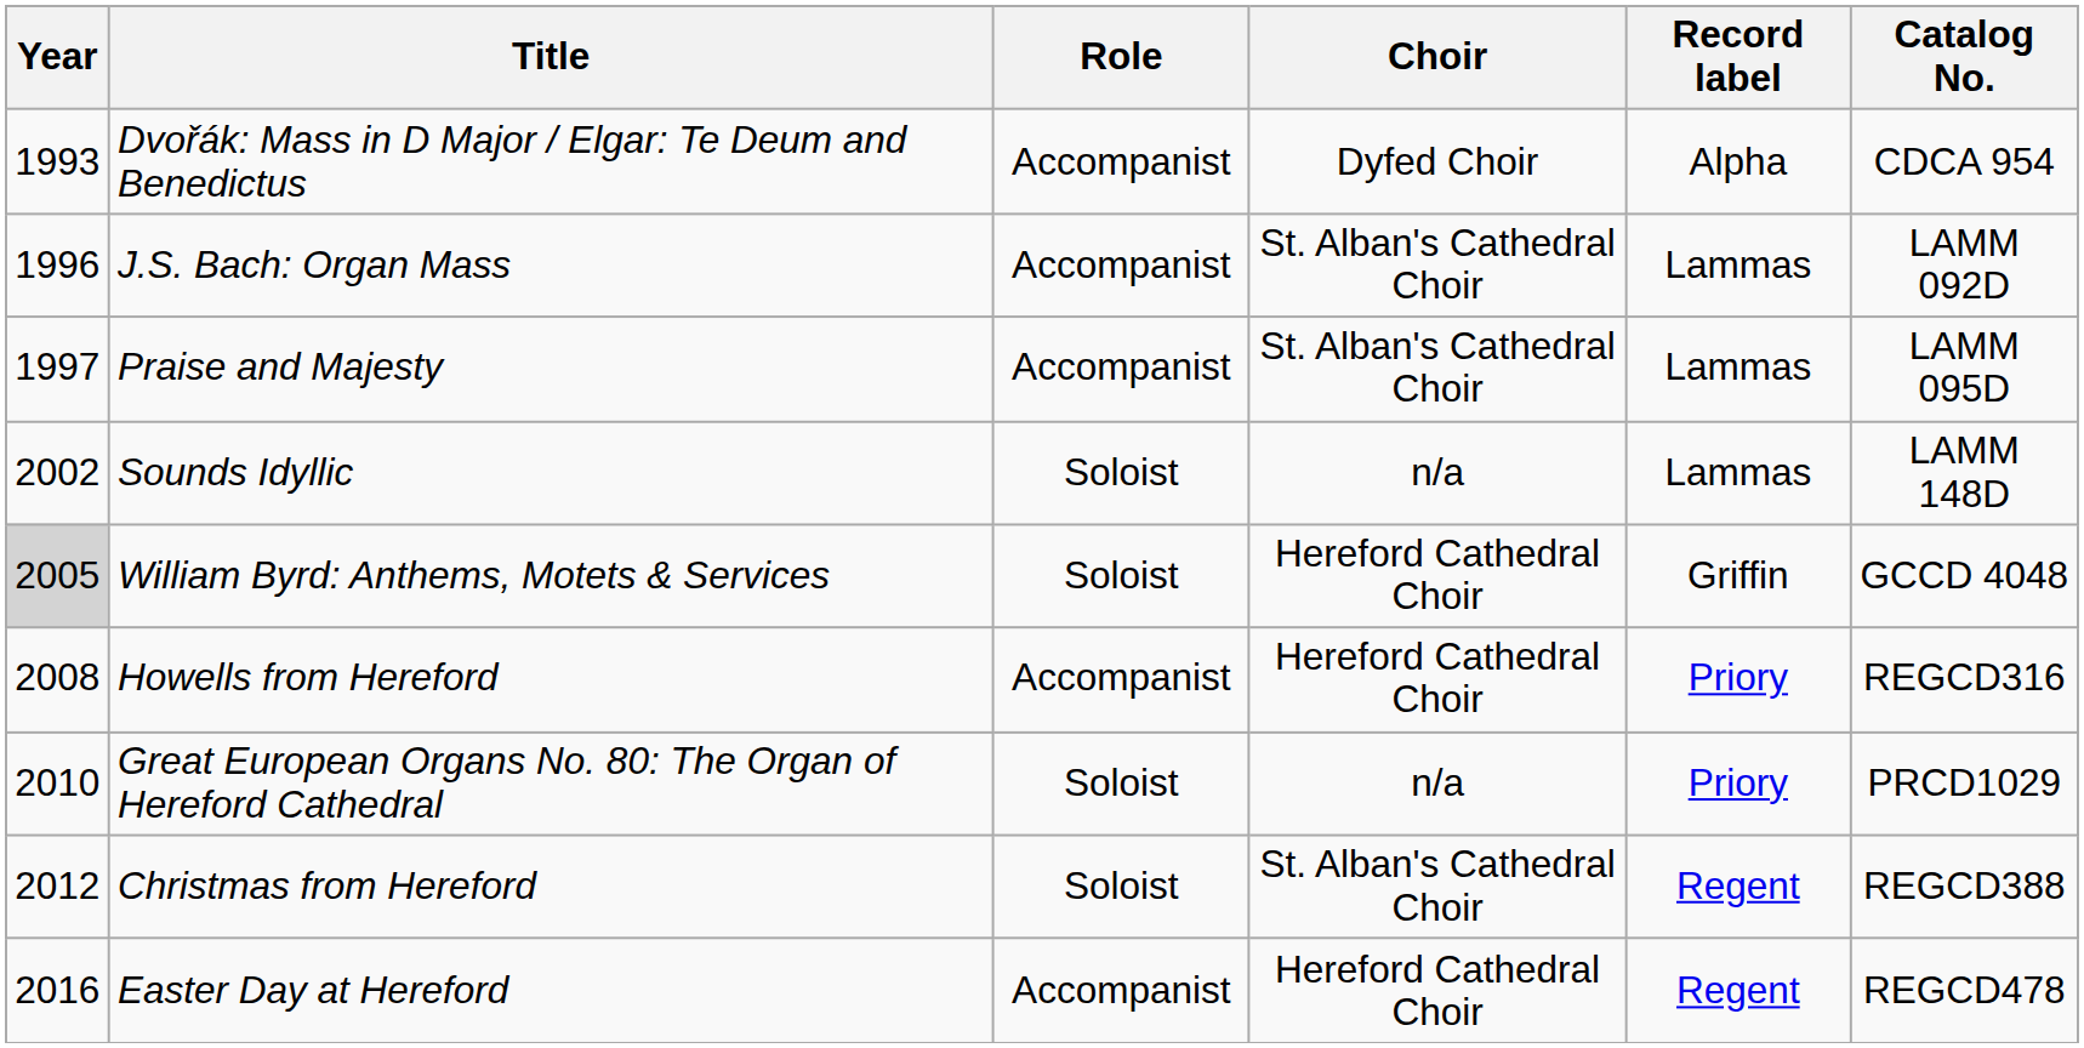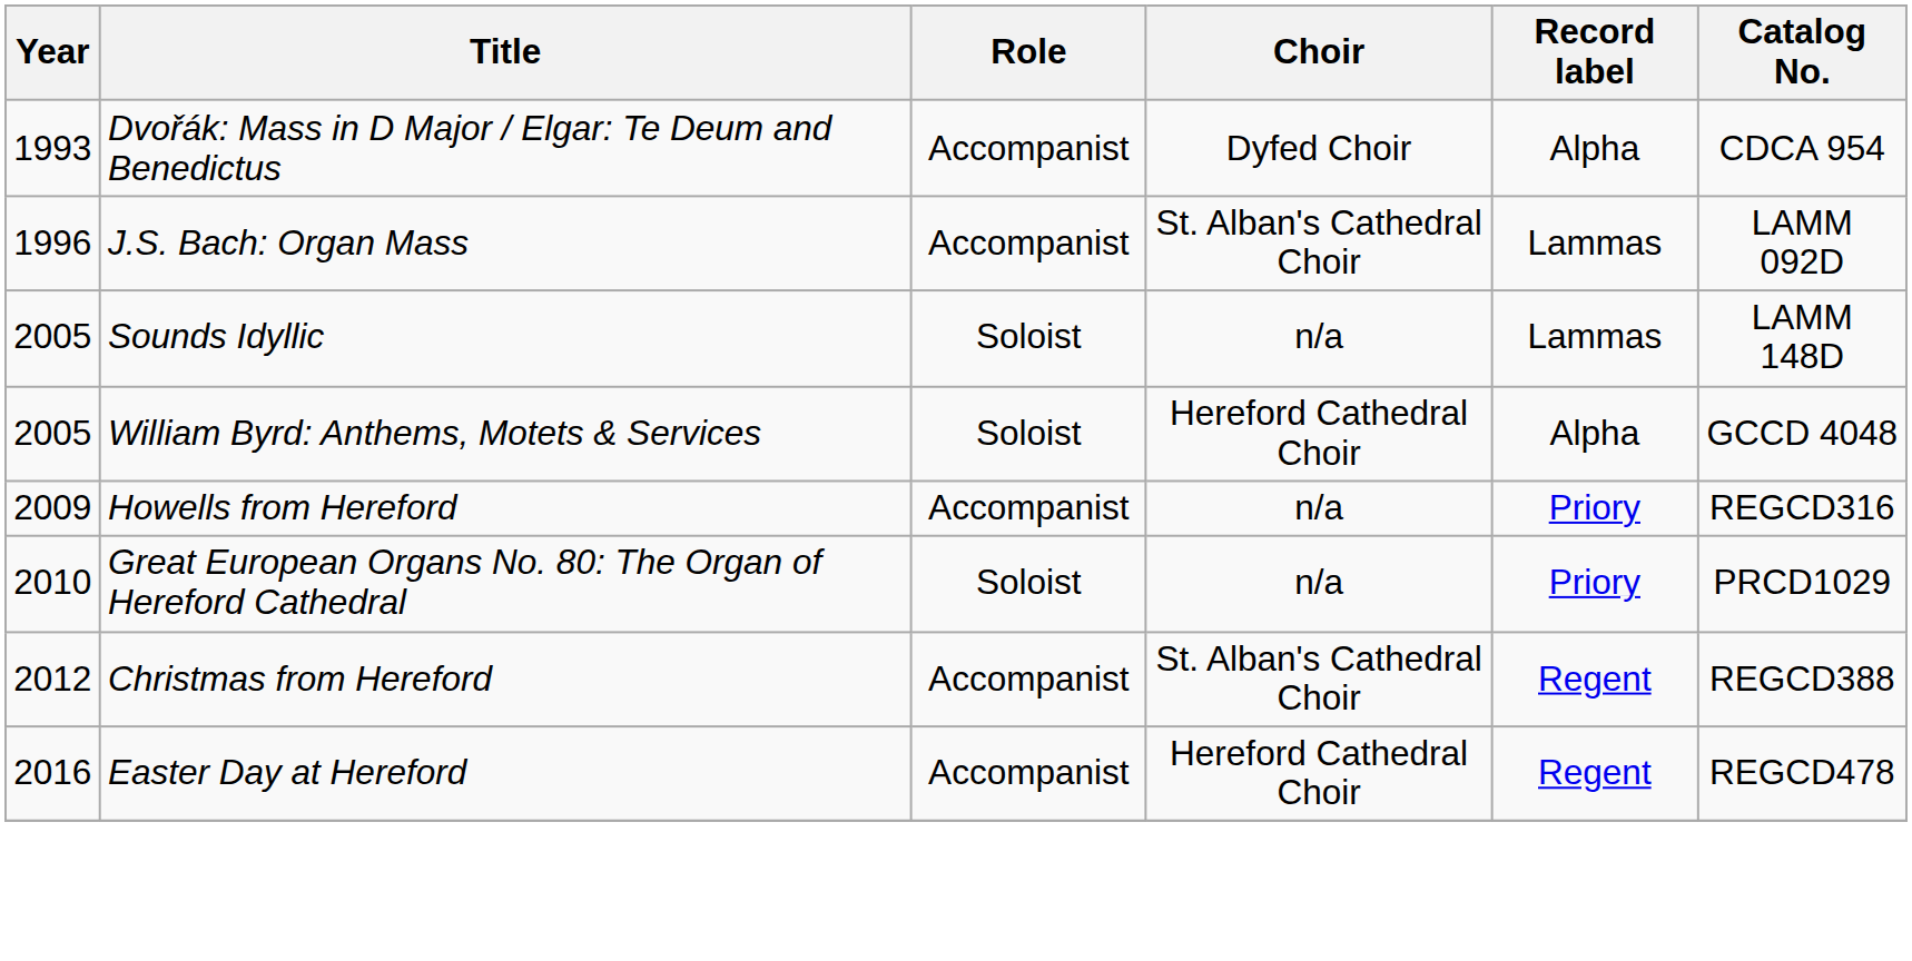 <table class="wikitable sortable">
 <tr>
 <th scope=col>Year</th>
 <th scope=col>Title</th>
 <th scope=col style="width: 100px;">Role</th>
 <th scope=col style="width: 150px;">Choir</th>
 <th scope=col>Record label</th>
 <th scope=col>Catalog No.</th>
 </tr>
 <tr>
 <td>1993</td>
 <td><em>Dvořák: Mass in D Major / Elgar: Te Deum and Benedictus</em></td>
 <td align=center>Accompanist</td>
 <td align=center>Dyfed Choir</td>
 <td align=center>Alpha</td>
 <td align=center>CDCA 954</td>
 </tr>
 <tr>
 <td>1996</td>
 <td><em>J.S. Bach: Organ Mass</em></td>
 <td align=center>Accompanist</td>
 <td align=center>St. Alban's Cathedral Choir</td>
 <td align=center>Lammas</td>
 <td align=center>LAMM 092D</td>
 </tr>
 <tr>
-<td>1997</td>
-<td><em>Praise and Majesty</em></td>
-<td align=center>Accompanist</td>
-<td align=center>St. Alban's Cathedral Choir</td>
-<td align=center>Lammas</td>
-<td align=center>LAMM 095D</td>
-</tr>
-<tr>
-<td>2002</td>
+<td>2005</td>
 <td><em>Sounds Idyllic</em></td>
 <td align=center>Soloist</td>
 <td align=center>n/a</td>
 <td align=center>Lammas</td>
 <td align=center>LAMM 148D</td>
 </tr>
 <tr>
-<td style="background: lightgrey;">2005</td>
+<td>2005</td>
 <td><em>William Byrd: Anthems, Motets & Services</em></td>
 <td align=center>Soloist</td>
 <td align=center>Hereford Cathedral Choir</td>
-<td align=center>Griffin</td>
+<td align=center>Alpha</td>
 <td align=center>GCCD 4048</td>
 </tr>
 <tr>
-<td>2008</td>
+<td>2009</td>
 <td><em>Howells from Hereford</em></td>
 <td align=center>Accompanist</td>
-<td align=center>Hereford Cathedral Choir</td>
+<td align=center>n/a</td>
 <td align=center><a href='#'>Priory</a></td>
 <td align=center>REGCD316</td>
 </tr>
 <tr>
 <td>2010</td>
 <td><em>Great European Organs No. 80: The Organ of Hereford Cathedral</em></td>
 <td align=center>Soloist</td>
 <td align=center>n/a</td>
 <td align=center><a href='#'>Priory</a></td>
 <td align=center>PRCD1029</td>
 </tr>
 <tr>
 <td>2012</td>
 <td><em>Christmas from Hereford</em></td>
-<td align=center>Soloist</td>
+<td align=center>Accompanist</td>
 <td align=center>St. Alban's Cathedral Choir</td>
 <td align=center><a href='#'>Regent</a></td>
 <td align=center>REGCD388</td>
 </tr>
 <tr>
 <td>2016</td>
 <td><em>Easter Day at Hereford</em></td>
 <td align=center>Accompanist</td>
 <td align=center>Hereford Cathedral Choir</td>
 <td align=center><a href='#'>Regent</a></td>
 <td align=center>REGCD478</td>
 </tr>
 <tr>
 </tr>
 </table>
